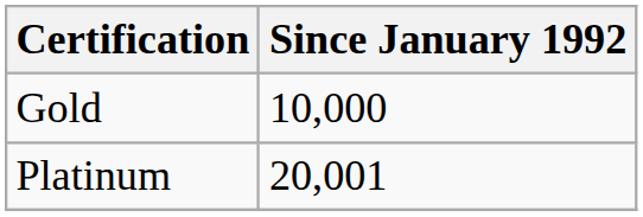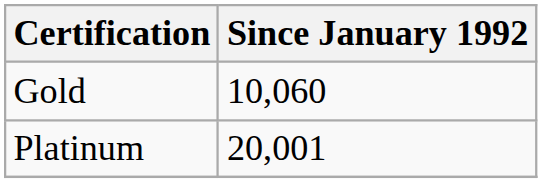 <table class=wikitable>
 <tr>
 <th>Certification</th>
 <th>Since January 1992</th>
 </tr>
 <tr>
 <td>Gold</td>
-<td>10,000</td>
+<td>10,060</td>
 </tr>
 <tr>
 <td>Platinum</td>
 <td>20,001</td>
 </tr>
 <tr>
 </tr>
 </table>
